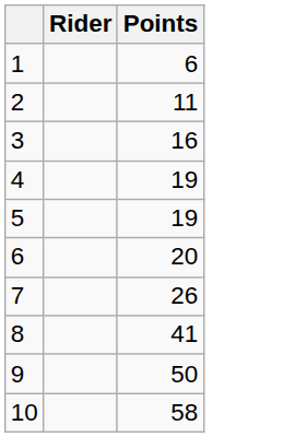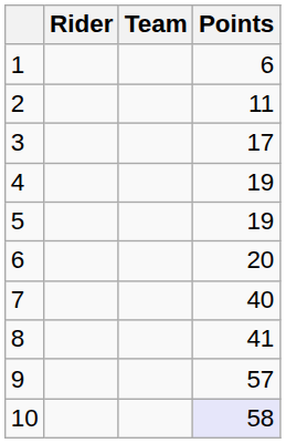 <table class="wikitable">
 <tr>
 <th></th>
 <th>Rider</th>
+<th>Team</th>
 <th>Points</th>
 </tr>
 <tr>
 <td>1</td>
 <td>  </td>
+<td></td>
 <td align=right>6</td>
 </tr>
 <tr>
 <td>2</td>
+<td></td>
 <td></td>
 <td align=right>11</td>
 </tr>
 <tr>
 <td>3</td>
 <td></td>
-<td align=right>16</td>
+<td></td>
+<td align=right>17</td>
 </tr>
 <tr>
 <td>4</td>
+<td></td>
 <td></td>
 <td align=right>19</td>
 </tr>
 <tr>
 <td>5</td>
 <td> </td>
+<td></td>
 <td align=right>19</td>
 </tr>
 <tr>
 <td>6</td>
+<td></td>
 <td></td>
 <td align=right>20</td>
 </tr>
 <tr>
 <td>7</td>
 <td></td>
-<td align=right>26</td>
+<td></td>
+<td align=right>40</td>
 </tr>
 <tr>
 <td>8</td>
+<td></td>
 <td></td>
 <td align=right>41</td>
 </tr>
 <tr>
 <td>9</td>
 <td></td>
-<td align=right>50</td>
+<td></td>
+<td align=right>57</td>
 </tr>
 <tr>
 <td>10</td>
 <td></td>
-<td align=right>58</td>
+<td></td>
+<td align=right style="background: lavender;">58</td>
 </tr>
 </table>
